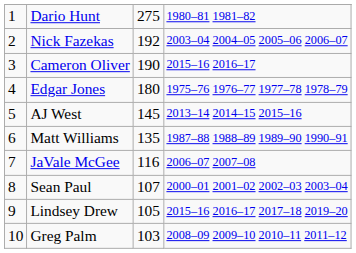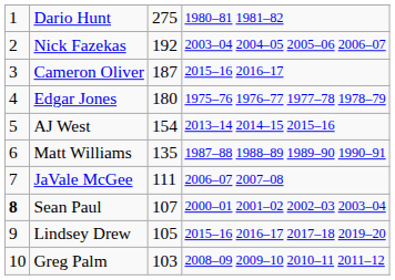 <table class="wikitable">
 <tr>
 </tr>
 <tr>
 <td>1</td>
 <td><a href='#'>Dario Hunt</a></td>
 <td>275</td>
 <td style="font-size:80%;"><a href='#'>1980–81</a> <a href='#'>1981–82</a></td>
 </tr>
 <tr>
 <td>2</td>
 <td><a href='#'>Nick Fazekas</a></td>
 <td>192</td>
 <td style="font-size:80%;"><a href='#'>2003–04</a> <a href='#'>2004–05</a> <a href='#'>2005–06</a> <a href='#'>2006–07</a></td>
 </tr>
 <tr>
 <td>3</td>
 <td><a href='#'>Cameron Oliver</a></td>
-<td>190</td>
+<td>187</td>
 <td style="font-size:80%;"><a href='#'>2015–16</a> <a href='#'>2016–17</a></td>
 </tr>
 <tr>
 <td>4</td>
 <td><a href='#'>Edgar Jones</a></td>
 <td>180</td>
 <td style="font-size:80%;"><a href='#'>1975–76</a> <a href='#'>1976–77</a> <a href='#'>1977–78</a> <a href='#'>1978–79</a></td>
 </tr>
 <tr>
 <td>5</td>
 <td>AJ West</td>
-<td>145</td>
+<td>154</td>
 <td style="font-size:80%;"><a href='#'>2013–14</a> <a href='#'>2014–15</a> <a href='#'>2015–16</a></td>
 </tr>
 <tr>
 <td>6</td>
 <td>Matt Williams</td>
 <td>135</td>
 <td style="font-size:80%;"><a href='#'>1987–88</a> <a href='#'>1988–89</a> <a href='#'>1989–90</a> <a href='#'>1990–91</a></td>
 </tr>
 <tr>
 <td>7</td>
 <td><a href='#'>JaVale McGee</a></td>
-<td>116</td>
+<td>111</td>
 <td style="font-size:80%;"><a href='#'>2006–07</a> <a href='#'>2007–08</a></td>
 </tr>
 <tr>
-<td>8</td>
+<td><strong>8</strong></td>
 <td>Sean Paul</td>
 <td>107</td>
 <td style="font-size:80%;"><a href='#'>2000–01</a> <a href='#'>2001–02</a> <a href='#'>2002–03</a> <a href='#'>2003–04</a></td>
 </tr>
 <tr>
 <td>9</td>
 <td>Lindsey Drew</td>
 <td>105</td>
 <td style="font-size:80%;"><a href='#'>2015–16</a> <a href='#'>2016–17</a> <a href='#'>2017–18</a> <a href='#'>2019–20</a></td>
 </tr>
 <tr>
 <td>10</td>
 <td>Greg Palm</td>
 <td>103</td>
 <td style="font-size:80%;"><a href='#'>2008–09</a> <a href='#'>2009–10</a> <a href='#'>2010–11</a> <a href='#'>2011–12</a></td>
 </tr>
 </table>
